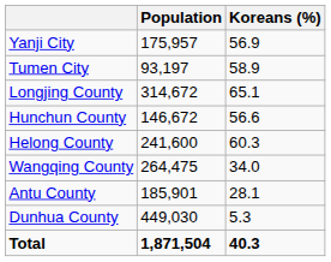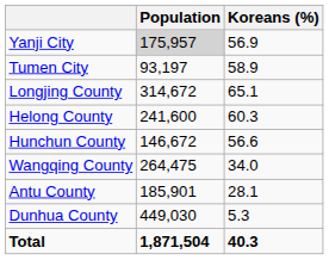 <table class="wikitable">
 <tr>
 <th></th>
 <th>Population</th>
 <th>Koreans (%)</th>
 </tr>
 <tr>
 <td><a href='#'>Yanji City</a></td>
-<td>175,957</td>
+<td style="background: lightgrey;">175,957</td>
 <td>56.9</td>
 </tr>
 <tr>
 <td><a href='#'>Tumen City</a></td>
 <td>93,197</td>
 <td>58.9</td>
 </tr>
 <tr>
 <td><a href='#'>Longjing County</a></td>
 <td>314,672</td>
 <td>65.1</td>
 </tr>
 <tr>
+<td><a href='#'>Helong County</a></td>
+<td>241,600</td>
+<td>60.3</td>
+</tr>
+<tr>
 <td><a href='#'>Hunchun County</a></td>
 <td>146,672</td>
 <td>56.6</td>
-</tr>
-<tr>
-<td><a href='#'>Helong County</a></td>
-<td>241,600</td>
-<td>60.3</td>
 </tr>
 <tr>
 <td><a href='#'>Wangqing County</a></td>
 <td>264,475</td>
 <td>34.0</td>
 </tr>
 <tr>
 <td><a href='#'>Antu County</a></td>
 <td>185,901</td>
 <td>28.1</td>
 </tr>
 <tr>
 <td><a href='#'>Dunhua County</a></td>
 <td>449,030</td>
 <td>5.3</td>
 </tr>
 <tr>
 <td><strong>Total</strong></td>
 <td><strong>1,871,504</strong></td>
 <td><strong>40.3</strong></td>
 </tr>
 </table>
